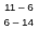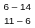 <table style="text-align:center">
 <tr>
 <th width=200></th>
 <th width=100></th>
 <th width=200></th>
 </tr>
 <tr>
+<td align=right></td>
+<td>6 – 14</td>
+<td align=left><strong></strong></td>
+</tr>
+<tr>
 <td align=right><strong></strong></td>
 <td>11 – 6</td>
 <td align=left></td>
 </tr>
-<tr>
-<td align=right></td>
-<td>6 – 14</td>
-<td align=left><strong></strong></td>
-</tr>
 </table>
